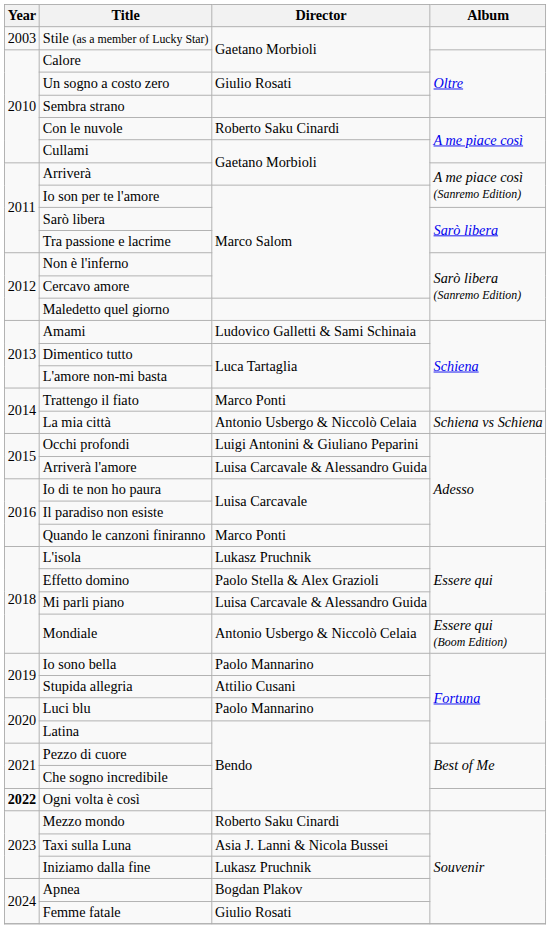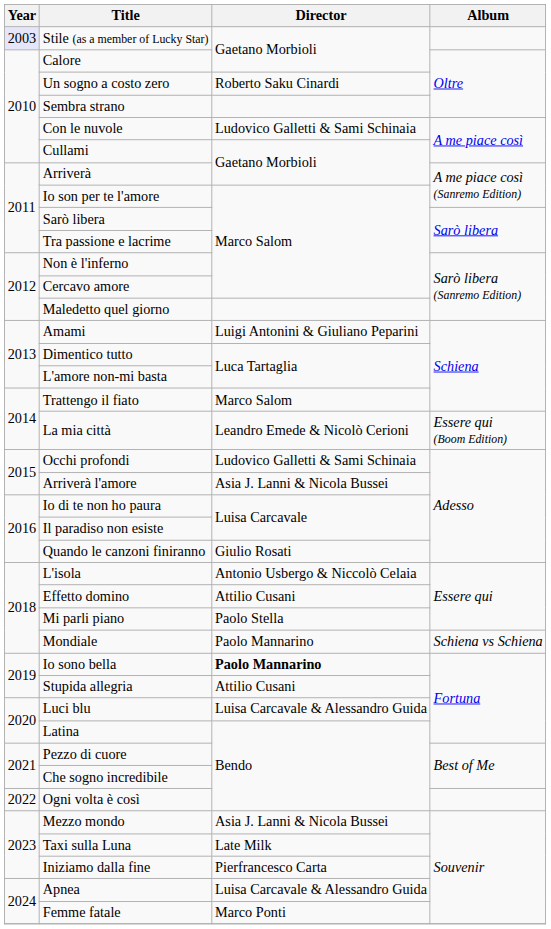 <table class="wikitable">
 <tr>
 <th>Year</th>
 <th>Title</th>
 <th>Director</th>
 <th>Album</th>
 </tr>
 <tr>
-<td>2003</td>
+<td style="background: lavender;">2003</td>
 <td>Stile <small>(as a member of Lucky Star)</small></td>
 <td rowspan="2">Gaetano Morbioli</td>
 <td></td>
 </tr>
 <tr>
 <td rowspan="5">2010</td>
 <td>Calore</td>
 <td rowspan="3"><em><a href='#'>Oltre</a></em></td>
 </tr>
 <tr>
 <td>Un sogno a costo zero</td>
-<td>Giulio Rosati</td>
+<td>Roberto Saku Cinardi</td>
 </tr>
 <tr>
 <td>Sembra strano</td>
 <td></td>
 </tr>
 <tr>
 <td>Con le nuvole</td>
-<td>Roberto Saku Cinardi</td>
+<td>Ludovico Galletti & Sami Schinaia</td>
 <td rowspan="2"><em><a href='#'>A me piace così</a></em></td>
 </tr>
 <tr>
 <td>Cullami</td>
 <td rowspan="2">Gaetano Morbioli</td>
 </tr>
 <tr>
 <td rowspan="4">2011</td>
 <td>Arriverà</td>
 <td rowspan="2"><em>A me piace così<br><small>(Sanremo Edition)</small></em></td>
 </tr>
 <tr>
 <td>Io son per te l'amore</td>
 <td rowspan="5">Marco Salom</td>
 </tr>
 <tr>
 <td>Sarò libera</td>
 <td rowspan="2"><em><a href='#'>Sarò libera</a></em></td>
 </tr>
 <tr>
 <td>Tra passione e lacrime</td>
 </tr>
 <tr>
 <td rowspan="3">2012</td>
 <td>Non è l'inferno</td>
 <td rowspan="3"><em>Sarò libera<br><small>(Sanremo Edition)</small></em></td>
 </tr>
 <tr>
 <td>Cercavo amore</td>
 </tr>
 <tr>
 <td>Maledetto quel giorno</td>
 </tr>
 <tr>
 <td rowspan="3">2013</td>
 <td>Amami</td>
-<td>Ludovico Galletti & Sami Schinaia</td>
+<td>Luigi Antonini & Giuliano Peparini</td>
 <td rowspan="4"><em><a href='#'>Schiena</a></em></td>
 </tr>
 <tr>
 <td>Dimentico tutto</td>
 <td rowspan="2">Luca Tartaglia</td>
 </tr>
 <tr>
 <td>L'amore non-mi basta</td>
 </tr>
 <tr>
 <td rowspan="2">2014</td>
 <td>Trattengo il fiato</td>
-<td>Marco Ponti</td>
+<td>Marco Salom</td>
 </tr>
 <tr>
 <td>La mia città</td>
-<td>Antonio Usbergo & Niccolò Celaia</td>
-<td><em>Schiena vs Schiena</em></td>
+<td>Leandro Emede & Nicolò Cerioni</td>
+<td><em>Essere qui<br><small>(Boom Edition)</small></em></td>
 </tr>
 <tr>
 <td rowspan="2">2015</td>
 <td>Occhi profondi</td>
-<td>Luigi Antonini & Giuliano Peparini</td>
+<td>Ludovico Galletti & Sami Schinaia</td>
 <td rowspan="5"><em>Adesso</em></td>
 </tr>
 <tr>
 <td>Arriverà l'amore</td>
-<td>Luisa Carcavale & Alessandro Guida</td>
+<td>Asia J. Lanni & Nicola Bussei</td>
 </tr>
 <tr>
 <td rowspan="3">2016</td>
 <td>Io di te non ho paura</td>
 <td rowspan="2">Luisa Carcavale</td>
 </tr>
 <tr>
 <td>Il paradiso non esiste</td>
 </tr>
 <tr>
 <td>Quando le canzoni finiranno</td>
-<td>Marco Ponti</td>
+<td>Giulio Rosati</td>
 </tr>
 <tr>
 <td rowspan="4">2018</td>
 <td>L'isola</td>
-<td>Lukasz Pruchnik</td>
+<td>Antonio Usbergo & Niccolò Celaia</td>
 <td rowspan="3"><em>Essere qui</em></td>
 </tr>
 <tr>
 <td>Effetto domino</td>
-<td>Paolo Stella & Alex Grazioli</td>
+<td>Attilio Cusani</td>
 </tr>
 <tr>
 <td>Mi parli piano</td>
-<td>Luisa Carcavale & Alessandro Guida</td>
+<td>Paolo Stella</td>
 </tr>
 <tr>
 <td>Mondiale</td>
-<td>Antonio Usbergo & Niccolò Celaia</td>
-<td><em>Essere qui<br><small>(Boom Edition)</small></em></td>
+<td>Paolo Mannarino</td>
+<td><em>Schiena vs Schiena</em></td>
 </tr>
 <tr>
 <td rowspan="2">2019</td>
 <td>Io sono bella</td>
-<td>Paolo Mannarino</td>
+<td><strong>Paolo Mannarino</strong></td>
 <td rowspan="4"><em><a href='#'>Fortuna</a></em></td>
 </tr>
 <tr>
 <td>Stupida allegria</td>
 <td>Attilio Cusani</td>
 </tr>
 <tr>
 <td rowspan="2">2020</td>
 <td>Luci blu</td>
-<td>Paolo Mannarino</td>
+<td>Luisa Carcavale & Alessandro Guida</td>
 </tr>
 <tr>
 <td>Latina</td>
 <td rowspan="4">Bendo</td>
 </tr>
 <tr>
 <td rowspan="2">2021</td>
 <td>Pezzo di cuore</td>
 <td rowspan="2"><em>Best of Me</em></td>
 </tr>
 <tr>
 <td>Che sogno incredibile</td>
 </tr>
 <tr>
-<td><strong>2022</strong></td>
+<td>2022</td>
 <td>Ogni volta è così</td>
 <td></td>
 </tr>
 <tr>
 <td rowspan="3">2023</td>
 <td>Mezzo mondo</td>
-<td>Roberto Saku Cinardi</td>
+<td>Asia J. Lanni & Nicola Bussei</td>
 <td rowspan="5"><em>Souvenir</em></td>
 </tr>
 <tr>
 <td>Taxi sulla Luna</td>
-<td>Asia J. Lanni & Nicola Bussei</td>
+<td>Late Milk</td>
 </tr>
 <tr>
 <td>Iniziamo dalla fine</td>
-<td>Lukasz Pruchnik</td>
+<td>Pierfrancesco Carta</td>
 </tr>
 <tr>
 <td rowspan="2">2024</td>
 <td>Apnea</td>
-<td>Bogdan Plakov</td>
+<td>Luisa Carcavale & Alessandro Guida</td>
 </tr>
 <tr>
 <td>Femme fatale</td>
-<td>Giulio Rosati</td>
+<td>Marco Ponti</td>
 </tr>
 <tr>
 </tr>
 </table>
